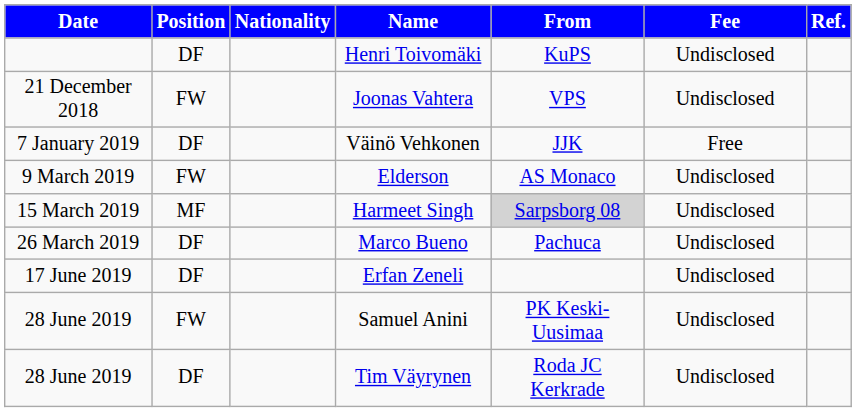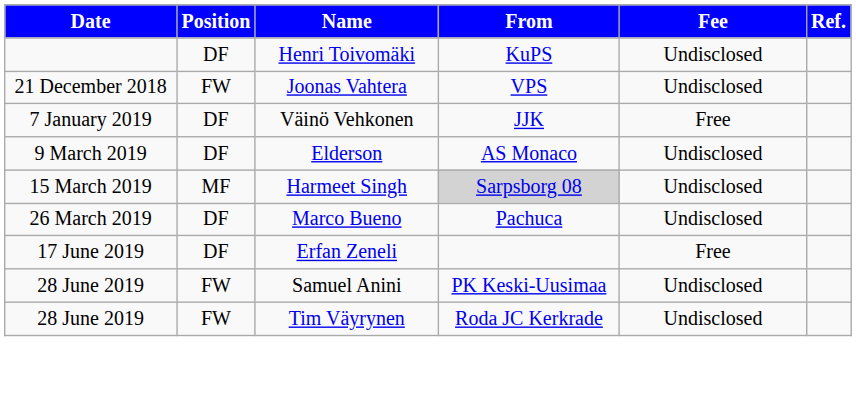 <table class="wikitable"  style="text-align:center; font-size:90%; ">
 <tr>
 <th style="background:#00f; color:white; width:140px;">Date</th>
 <th style="background:#00f; color:white; width:50px;">Position</th>
-<th style="background:#00f; color:white; width:50px;">Nationality</th>
 <th style="background:#00f; color:white; width:150px;">Name</th>
 <th style="background:#00f; color:white; width:150px;">From</th>
 <th style="background:#00f; color:white; width:150px;">Fee</th>
 <th style="background:#00f; color:white; width:20px;">Ref.</th>
 </tr>
 <tr>
 <td></td>
 <td>DF</td>
-<td></td>
 <td><a href='#'>Henri Toivomäki</a></td>
 <td><a href='#'>KuPS</a></td>
 <td>Undisclosed</td>
 <td></td>
 </tr>
 <tr>
 <td>21 December 2018</td>
 <td>FW</td>
-<td></td>
 <td><a href='#'>Joonas Vahtera</a></td>
 <td><a href='#'>VPS</a></td>
 <td>Undisclosed</td>
 <td></td>
 </tr>
 <tr>
 <td>7 January 2019</td>
 <td>DF</td>
-<td></td>
 <td>Väinö Vehkonen</td>
 <td><a href='#'>JJK</a></td>
 <td>Free</td>
 <td></td>
 </tr>
 <tr>
 <td>9 March 2019</td>
-<td>FW</td>
-<td></td>
+<td>DF</td>
 <td><a href='#'>Elderson</a></td>
 <td><a href='#'>AS Monaco</a></td>
 <td>Undisclosed</td>
 <td></td>
 </tr>
 <tr>
 <td>15 March 2019</td>
 <td>MF</td>
-<td></td>
 <td><a href='#'>Harmeet Singh</a></td>
 <td style="background: lightgrey;"><a href='#'>Sarpsborg 08</a></td>
 <td>Undisclosed</td>
 <td></td>
 </tr>
 <tr>
 <td>26 March 2019</td>
 <td>DF</td>
-<td></td>
 <td><a href='#'>Marco Bueno</a></td>
 <td><a href='#'>Pachuca</a></td>
 <td>Undisclosed</td>
 <td></td>
 </tr>
 <tr>
 <td>17 June 2019</td>
 <td>DF</td>
-<td></td>
 <td><a href='#'>Erfan Zeneli</a></td>
 <td></td>
-<td>Undisclosed</td>
+<td>Free</td>
 <td></td>
 </tr>
 <tr>
 <td>28 June 2019</td>
 <td>FW</td>
-<td></td>
 <td>Samuel Anini</td>
 <td><a href='#'>PK Keski-Uusimaa</a></td>
 <td>Undisclosed</td>
 <td></td>
 </tr>
 <tr>
 <td>28 June 2019</td>
-<td>DF</td>
-<td></td>
+<td>FW</td>
 <td><a href='#'>Tim Väyrynen</a></td>
 <td><a href='#'>Roda JC Kerkrade</a></td>
 <td>Undisclosed</td>
 <td></td>
 </tr>
 </table>
